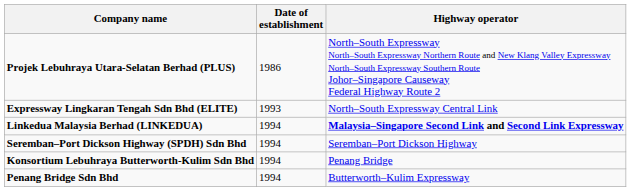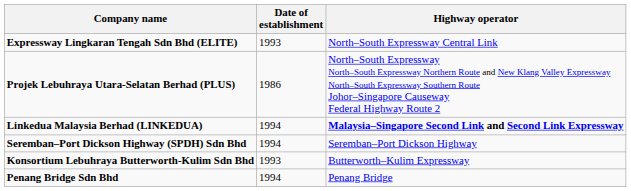 <table class="wikitable">
 <tr>
 <th>Company name</th>
 <th>Date of<br>establishment</th>
 <th>Highway operator</th>
 </tr>
 <tr>
+<td><strong>Expressway Lingkaran Tengah Sdn Bhd (ELITE)</strong></td>
+<td>1993</td>
+<td>  <a href='#'>North–South Expressway Central Link</a></td>
+</tr>
+<tr>
 <td><strong>Projek Lebuhraya Utara-Selatan Berhad (PLUS)</strong></td>
 <td>1986</td>
 <td>  <a href='#'>North–South Expressway</a><br><small>  <a href='#'>North–South Expressway Northern Route</a> and  <a href='#'>New Klang Valley Expressway</a></small><br><small>  <a href='#'>North–South Expressway Southern Route</a></small><br> <a href='#'>Johor–Singapore Causeway</a><br> <a href='#'>Federal Highway Route 2</a></td>
-</tr>
-<tr>
-<td><strong>Expressway Lingkaran Tengah Sdn Bhd (ELITE)</strong></td>
-<td>1993</td>
-<td>  <a href='#'>North–South Expressway Central Link</a></td>
 </tr>
 <tr>
 <td><strong>Linkedua Malaysia Berhad (LINKEDUA)</strong></td>
 <td>1994</td>
 <td><strong>  <a href='#'>Malaysia–Singapore Second Link</a> and <a href='#'>Second Link Expressway</a></strong></td>
 </tr>
 <tr>
 <td><strong>Seremban–Port Dickson Highway (SPDH) Sdn Bhd</strong></td>
 <td>1994</td>
 <td> <a href='#'>Seremban–Port Dickson Highway</a></td>
 </tr>
 <tr>
 <td><strong>Konsortium Lebuhraya Butterworth-Kulim Sdn Bhd</strong></td>
-<td>1994</td>
-<td> <a href='#'>Penang Bridge</a></td>
+<td>1993</td>
+<td>  <a href='#'>Butterworth–Kulim Expressway</a></td>
 </tr>
 <tr>
 <td><strong>Penang Bridge Sdn Bhd</strong></td>
 <td>1994</td>
-<td>  <a href='#'>Butterworth–Kulim Expressway</a></td>
+<td> <a href='#'>Penang Bridge</a></td>
 </tr>
 </table>
